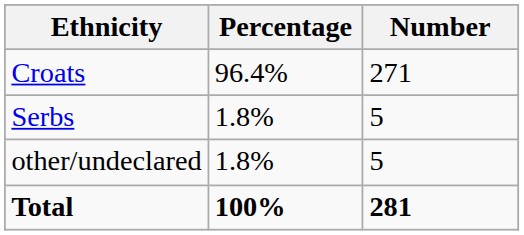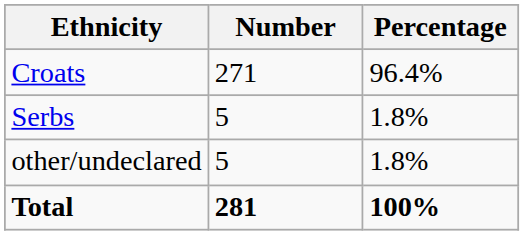 <table class="wikitable">
 <tr>
 <th width="100px">Ethnicity</th>
+<th width="80px">Number</th>
 <th width="80px">Percentage</th>
-<th width="80px">Number</th>
 </tr>
 <tr>
 <td><a href='#'>Croats</a></td>
+<td>271</td>
 <td>96.4%</td>
-<td>271</td>
 </tr>
 <tr>
 <td><a href='#'>Serbs</a></td>
+<td>5</td>
 <td>1.8%</td>
-<td>5</td>
 </tr>
 <tr>
 <td>other/undeclared</td>
+<td>5</td>
 <td>1.8%</td>
-<td>5</td>
 </tr>
 <tr>
 <td><strong>Total</strong></td>
+<td><strong>281</strong></td>
 <td><strong>100%</strong></td>
-<td><strong>281</strong></td>
 </tr>
 </table>
